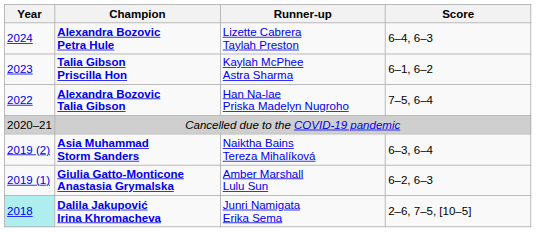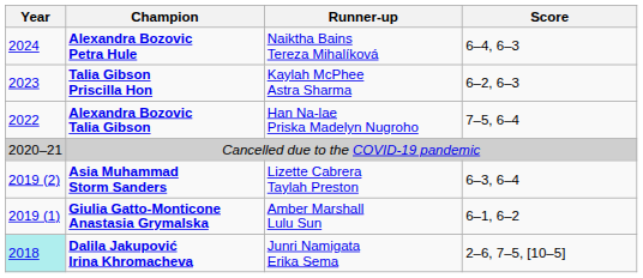 <table class="wikitable" style="font-size:90%">
 <tr>
 <th>Year</th>
 <th width="200">Champion</th>
 <th width="200">Runner-up</th>
 <th width="175">Score</th>
 </tr>
 <tr>
 <td><a href='#'>2024</a></td>
 <td> <strong><a href='#'>Alexandra Bozovic</a></strong><br> <strong><a href='#'>Petra Hule</a></strong></td>
-<td> <a href='#'>Lizette Cabrera</a><br> <a href='#'>Taylah Preston</a></td>
+<td> <a href='#'>Naiktha Bains</a><br> <a href='#'>Tereza Mihalíková</a></td>
 <td>6–4, 6–3</td>
 </tr>
 <tr>
 <td><a href='#'>2023</a></td>
 <td> <strong><a href='#'>Talia Gibson</a></strong><br> <strong><a href='#'>Priscilla Hon</a></strong></td>
 <td> <a href='#'>Kaylah McPhee</a><br> <a href='#'>Astra Sharma</a></td>
-<td>6–1, 6–2</td>
+<td>6–2, 6–3</td>
 </tr>
 <tr>
 <td><a href='#'>2022</a></td>
 <td> <strong><a href='#'>Alexandra Bozovic</a></strong><br> <strong><a href='#'>Talia Gibson</a></strong></td>
 <td> <a href='#'>Han Na-lae</a><br> <a href='#'>Priska Madelyn Nugroho</a></td>
 <td>7–5, 6–4</td>
 </tr>
 <tr>
 <td style="background:#cfcfcf">2020–21</td>
 <td colspan=3 align=center style="background:#cfcfcf"><em>Cancelled due to the <a href='#'>COVID-19 pandemic</a></em></td>
 </tr>
 <tr>
 <td><a href='#'>2019 (2)</a></td>
 <td> <strong><a href='#'>Asia Muhammad</a></strong><br> <strong><a href='#'>Storm Sanders</a></strong></td>
-<td> <a href='#'>Naiktha Bains</a><br> <a href='#'>Tereza Mihalíková</a></td>
+<td> <a href='#'>Lizette Cabrera</a><br> <a href='#'>Taylah Preston</a></td>
 <td>6–3, 6–4</td>
 </tr>
 <tr>
 <td><a href='#'>2019 (1)</a></td>
 <td> <strong><a href='#'>Giulia Gatto-Monticone</a></strong><br> <strong><a href='#'>Anastasia Grymalska</a></strong></td>
 <td> <a href='#'>Amber Marshall</a><br> <a href='#'>Lulu Sun</a></td>
-<td>6–2, 6–3</td>
+<td>6–1, 6–2</td>
 </tr>
 <tr>
 <td style="background: paleturquoise;"><a href='#'>2018</a></td>
 <td> <strong><a href='#'>Dalila Jakupović</a></strong><br> <strong><a href='#'>Irina Khromacheva</a></strong></td>
 <td> <a href='#'>Junri Namigata</a><br> <a href='#'>Erika Sema</a></td>
 <td>2–6, 7–5, [10–5]</td>
 </tr>
 </table>
